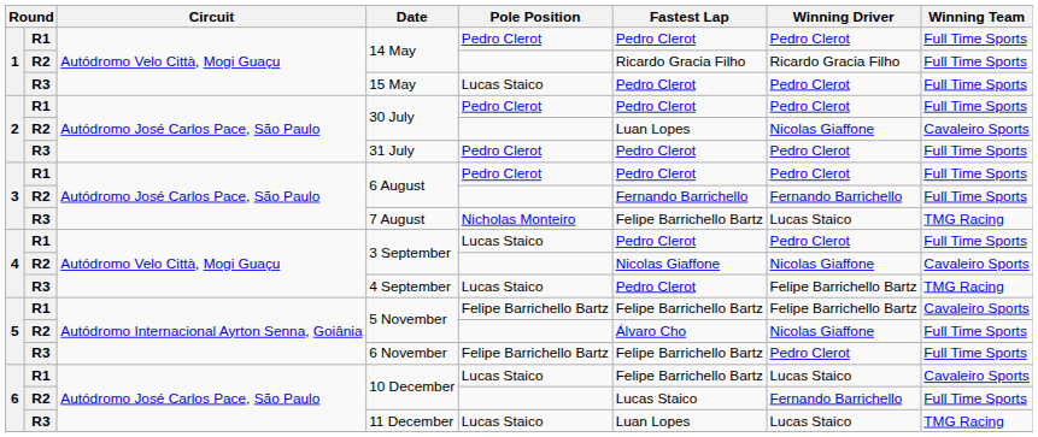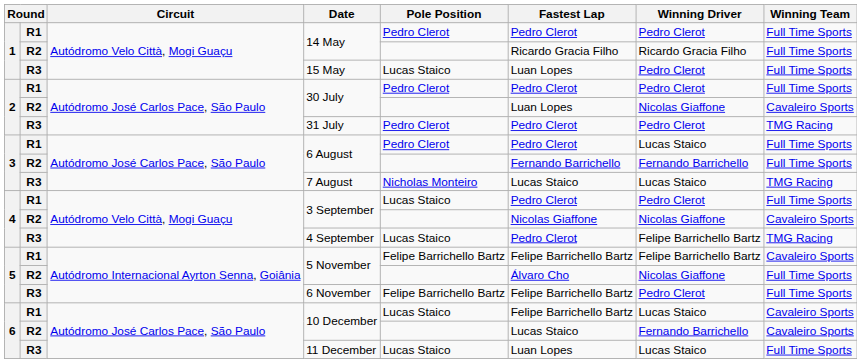 <table class="wikitable" style="font-size: 85%">
 <tr>
 <th colspan=2>Round</th>
 <th>Circuit</th>
 <th>Date</th>
 <th>Pole Position</th>
 <th>Fastest Lap</th>
 <th>Winning Driver</th>
 <th>Winning Team</th>
 </tr>
 <tr>
 <th rowspan=3>1</th>
 <th>R1</th>
 <td rowspan=3><a href='#'>Autódromo Velo Città</a>, <a href='#'>Mogi Guaçu</a></td>
 <td rowspan=2>14 May</td>
 <td> <a href='#'>Pedro Clerot</a></td>
 <td> <a href='#'>Pedro Clerot</a></td>
 <td> <a href='#'>Pedro Clerot</a></td>
 <td><a href='#'>Full Time Sports</a></td>
 </tr>
 <tr>
 <th>R2</th>
 <td></td>
 <td> Ricardo Gracia Filho</td>
 <td> Ricardo Gracia Filho</td>
 <td><a href='#'>Full Time Sports</a></td>
 </tr>
 <tr>
 <th>R3</th>
 <td>15 May</td>
 <td> Lucas Staico</td>
-<td> <a href='#'>Pedro Clerot</a></td>
+<td> Luan Lopes</td>
 <td> <a href='#'>Pedro Clerot</a></td>
 <td><a href='#'>Full Time Sports</a></td>
 </tr>
 <tr>
 <th rowspan=3>2</th>
 <th>R1</th>
 <td rowspan=3><a href='#'>Autódromo José Carlos Pace</a>, <a href='#'>São Paulo</a></td>
 <td rowspan=2>30 July</td>
 <td> <a href='#'>Pedro Clerot</a></td>
 <td> <a href='#'>Pedro Clerot</a></td>
 <td> <a href='#'>Pedro Clerot</a></td>
 <td><a href='#'>Full Time Sports</a></td>
 </tr>
 <tr>
 <th>R2</th>
 <td></td>
 <td> Luan Lopes</td>
 <td> <a href='#'>Nicolas Giaffone</a></td>
 <td><a href='#'>Cavaleiro Sports</a></td>
 </tr>
 <tr>
 <th>R3</th>
 <td>31 July</td>
 <td> <a href='#'>Pedro Clerot</a></td>
 <td> <a href='#'>Pedro Clerot</a></td>
 <td> <a href='#'>Pedro Clerot</a></td>
-<td><a href='#'>Full Time Sports</a></td>
+<td><a href='#'>TMG Racing</a></td>
 </tr>
 <tr>
 <th rowspan=3>3</th>
 <th>R1</th>
 <td rowspan=3><a href='#'>Autódromo José Carlos Pace</a>, <a href='#'>São Paulo</a></td>
 <td rowspan=2>6 August</td>
 <td> <a href='#'>Pedro Clerot</a></td>
 <td> <a href='#'>Pedro Clerot</a></td>
-<td> <a href='#'>Pedro Clerot</a></td>
+<td> Lucas Staico</td>
 <td><a href='#'>Full Time Sports</a></td>
 </tr>
 <tr>
 <th>R2</th>
 <td></td>
 <td> <a href='#'>Fernando Barrichello</a></td>
 <td> <a href='#'>Fernando Barrichello</a></td>
 <td><a href='#'>Full Time Sports</a></td>
 </tr>
 <tr>
 <th>R3</th>
 <td>7 August</td>
 <td> <a href='#'>Nicholas Monteiro</a></td>
-<td> Felipe Barrichello Bartz</td>
+<td> Lucas Staico</td>
 <td> Lucas Staico</td>
 <td><a href='#'>TMG Racing</a></td>
 </tr>
 <tr>
 <th rowspan=3>4</th>
 <th>R1</th>
 <td rowspan=3><a href='#'>Autódromo Velo Città</a>, <a href='#'>Mogi Guaçu</a></td>
 <td rowspan=2>3 September</td>
 <td> Lucas Staico</td>
 <td> <a href='#'>Pedro Clerot</a></td>
 <td> <a href='#'>Pedro Clerot</a></td>
 <td><a href='#'>Full Time Sports</a></td>
 </tr>
 <tr>
 <th>R2</th>
 <td></td>
 <td> <a href='#'>Nicolas Giaffone</a></td>
 <td> <a href='#'>Nicolas Giaffone</a></td>
 <td><a href='#'>Cavaleiro Sports</a></td>
 </tr>
 <tr>
 <th>R3</th>
 <td>4 September</td>
 <td> Lucas Staico</td>
 <td> <a href='#'>Pedro Clerot</a></td>
 <td> Felipe Barrichello Bartz</td>
 <td><a href='#'>TMG Racing</a></td>
 </tr>
 <tr>
 <th rowspan=3>5</th>
 <th>R1</th>
 <td rowspan=3 nowrap><a href='#'>Autódromo Internacional Ayrton Senna</a>, <a href='#'>Goiânia</a></td>
 <td rowspan=2>5 November</td>
 <td nowrap> Felipe Barrichello Bartz</td>
 <td nowrap> Felipe Barrichello Bartz</td>
 <td nowrap> Felipe Barrichello Bartz</td>
 <td><a href='#'>Cavaleiro Sports</a></td>
 </tr>
 <tr>
 <th>R2</th>
 <td></td>
 <td> <a href='#'>Álvaro Cho</a></td>
 <td> <a href='#'>Nicolas Giaffone</a></td>
 <td><a href='#'>Full Time Sports</a></td>
 </tr>
 <tr>
 <th>R3</th>
 <td>6 November</td>
 <td> Felipe Barrichello Bartz</td>
 <td> Felipe Barrichello Bartz</td>
 <td> <a href='#'>Pedro Clerot</a></td>
 <td><a href='#'>Full Time Sports</a></td>
 </tr>
 <tr>
 <th rowspan=3>6</th>
 <th>R1</th>
 <td rowspan=3><a href='#'>Autódromo José Carlos Pace</a>, <a href='#'>São Paulo</a></td>
 <td rowspan=2 nowrap>10 December</td>
 <td> Lucas Staico</td>
 <td> Felipe Barrichello Bartz</td>
 <td> Lucas Staico</td>
 <td nowrap><a href='#'>Cavaleiro Sports</a></td>
 </tr>
 <tr>
 <th>R2</th>
 <td></td>
 <td> Lucas Staico</td>
 <td> <a href='#'>Fernando Barrichello</a></td>
-<td nowrap><a href='#'>Full Time Sports</a></td>
+<td><a href='#'>Cavaleiro Sports</a></td>
 </tr>
 <tr>
 <th>R3</th>
 <td nowrap>11 December</td>
 <td> Lucas Staico</td>
 <td> Luan Lopes</td>
 <td> Lucas Staico</td>
-<td><a href='#'>TMG Racing</a></td>
+<td><a href='#'>Full Time Sports</a></td>
 </tr>
 </table>
